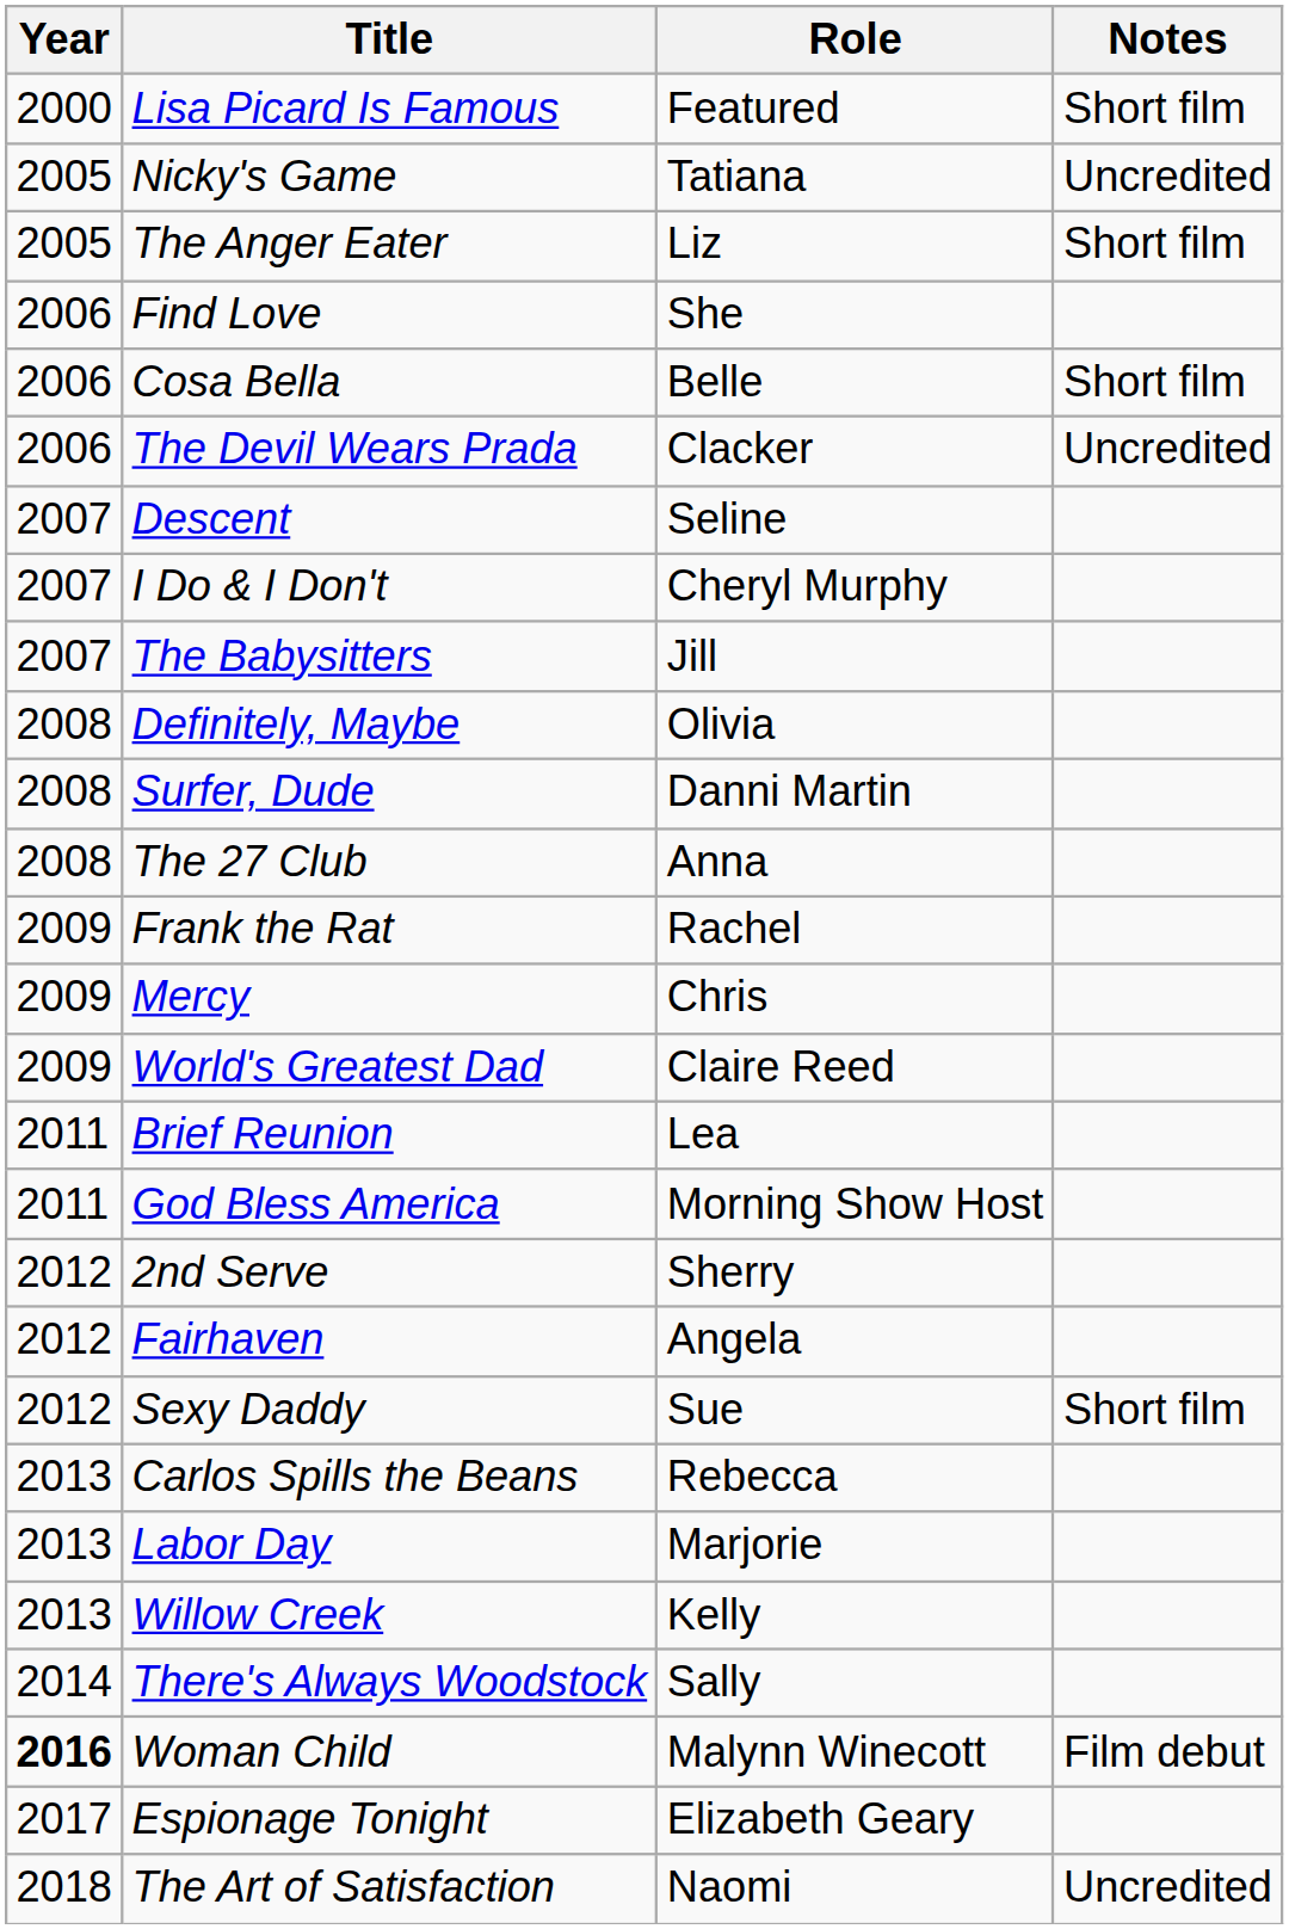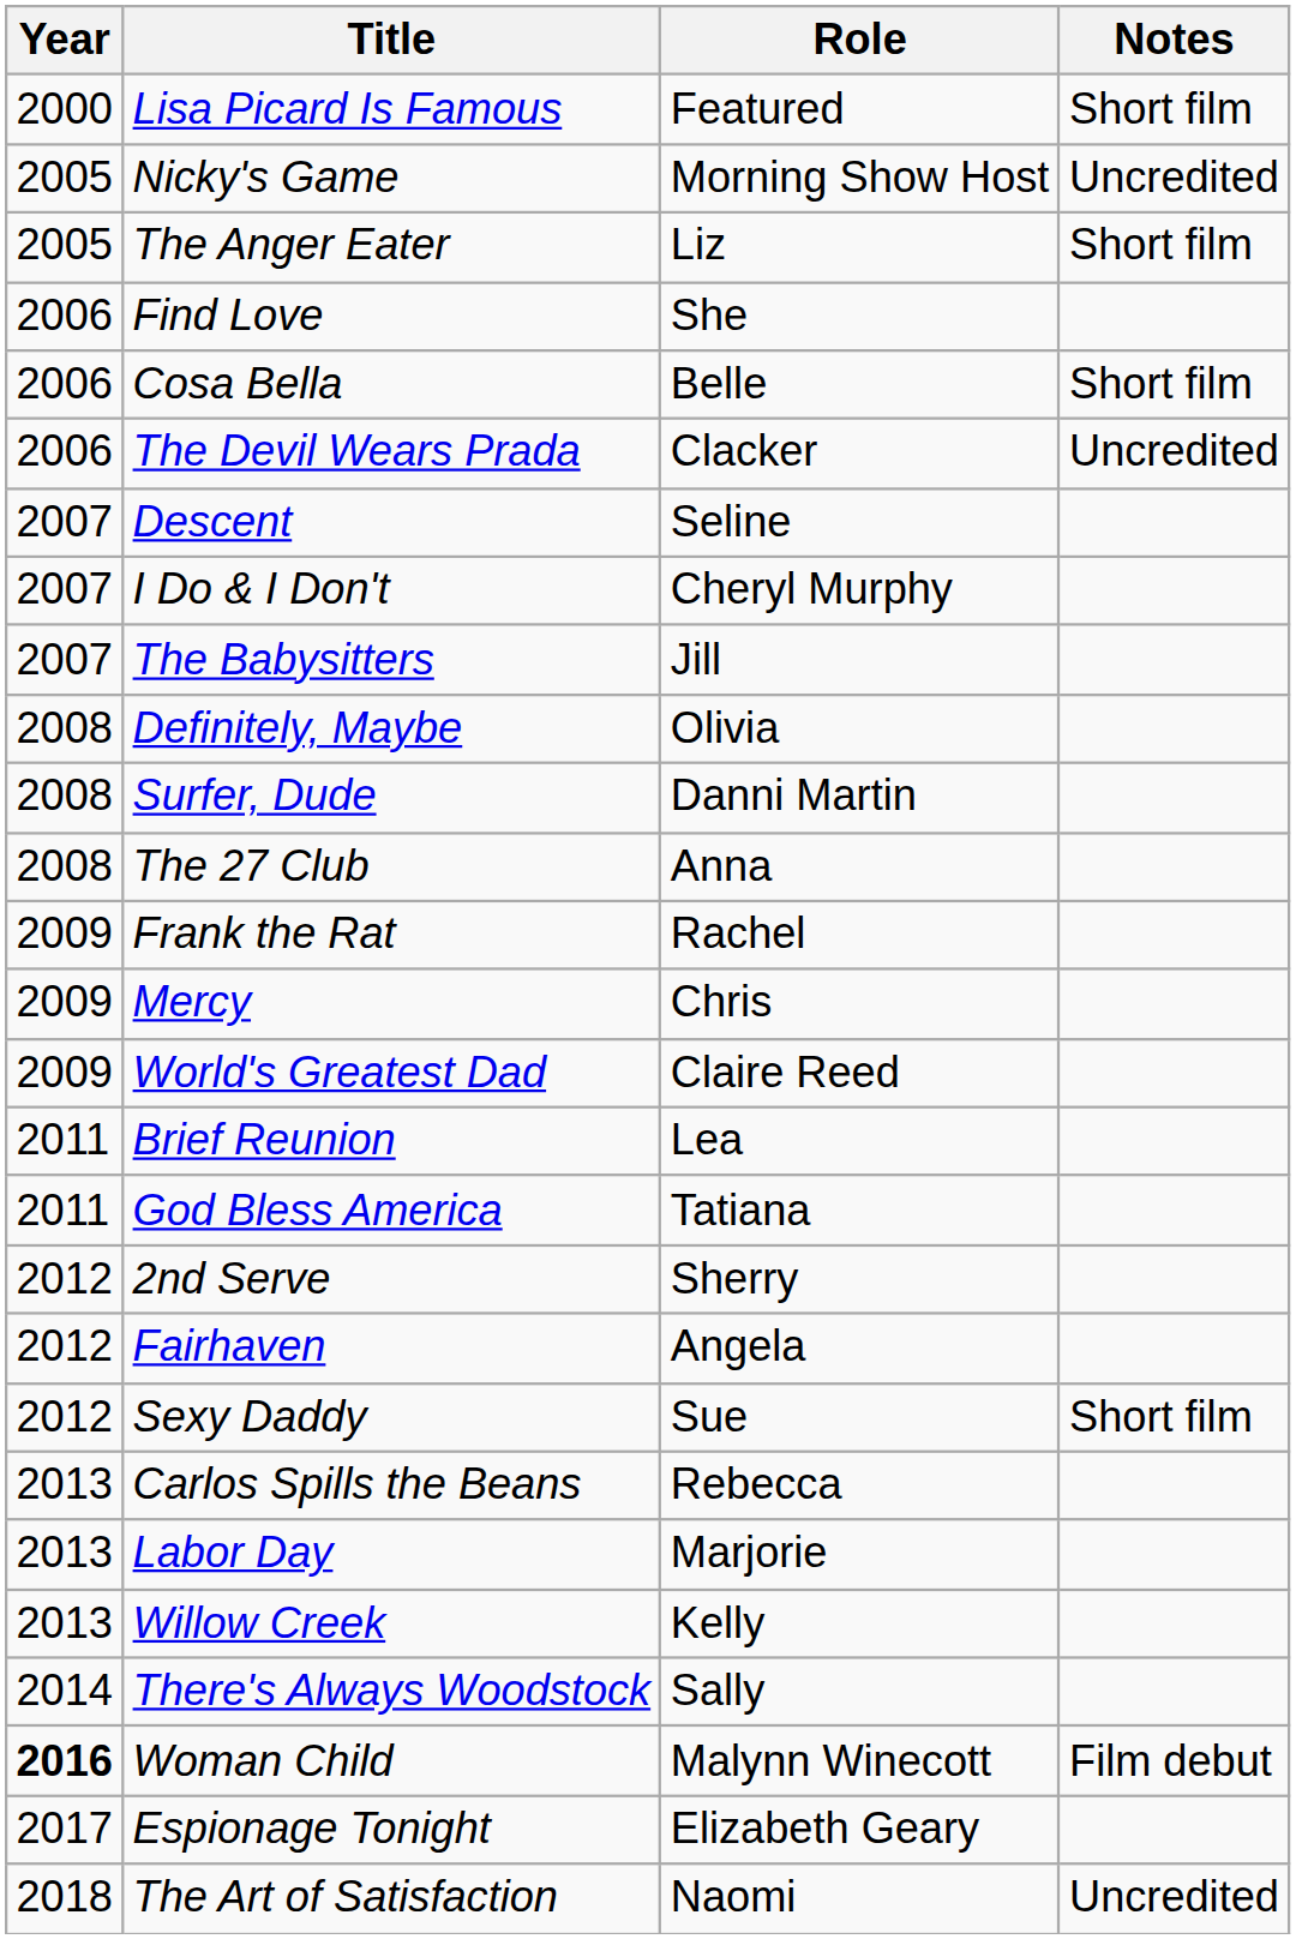 <table class="wikitable sortable">
 <tr>
 <th>Year</th>
 <th>Title</th>
 <th>Role</th>
 <th class="unsortable">Notes</th>
 </tr>
 <tr>
 <td>2000</td>
 <td><em><a href='#'>Lisa Picard Is Famous</a></em></td>
 <td>Featured</td>
 <td>Short film</td>
 </tr>
 <tr>
 <td>2005</td>
 <td><em>Nicky's Game</em></td>
-<td>Tatiana</td>
+<td>Morning Show Host</td>
 <td>Uncredited</td>
 </tr>
 <tr>
 <td>2005</td>
 <td><em>The Anger Eater</em></td>
 <td>Liz</td>
 <td>Short film</td>
 </tr>
 <tr>
 <td>2006</td>
 <td><em>Find Love</em></td>
 <td>She</td>
 <td></td>
 </tr>
 <tr>
 <td>2006</td>
 <td><em>Cosa Bella</em></td>
 <td>Belle</td>
 <td>Short film</td>
 </tr>
 <tr>
 <td>2006</td>
 <td><em><a href='#'>The Devil Wears Prada</a></em></td>
 <td>Clacker</td>
 <td>Uncredited</td>
 </tr>
 <tr>
 <td>2007</td>
 <td><em><a href='#'>Descent</a></em></td>
 <td>Seline</td>
 <td></td>
 </tr>
 <tr>
 <td>2007</td>
 <td><em>I Do & I Don't</em></td>
 <td>Cheryl Murphy</td>
 <td></td>
 </tr>
 <tr>
 <td>2007</td>
 <td><em><a href='#'>The Babysitters</a></em></td>
 <td>Jill</td>
 <td></td>
 </tr>
 <tr>
 <td>2008</td>
 <td><em><a href='#'>Definitely, Maybe</a></em></td>
 <td>Olivia</td>
 <td></td>
 </tr>
 <tr>
 <td>2008</td>
 <td><em><a href='#'>Surfer, Dude</a></em></td>
 <td>Danni Martin</td>
 <td></td>
 </tr>
 <tr>
 <td>2008</td>
 <td><em>The 27 Club</em></td>
 <td>Anna</td>
 <td></td>
 </tr>
 <tr>
 <td>2009</td>
 <td><em>Frank the Rat</em></td>
 <td>Rachel</td>
 <td></td>
 </tr>
 <tr>
 <td>2009</td>
 <td><em><a href='#'>Mercy</a></em></td>
 <td>Chris</td>
 <td></td>
 </tr>
 <tr>
 <td>2009</td>
 <td><em><a href='#'>World's Greatest Dad</a></em></td>
 <td>Claire Reed</td>
 <td></td>
 </tr>
 <tr>
 <td>2011</td>
 <td><em><a href='#'>Brief Reunion</a></em></td>
 <td>Lea</td>
 <td></td>
 </tr>
 <tr>
 <td>2011</td>
 <td><em><a href='#'>God Bless America</a></em></td>
-<td>Morning Show Host</td>
+<td>Tatiana</td>
 <td></td>
 </tr>
 <tr>
 <td>2012</td>
 <td><em>2nd Serve</em></td>
 <td>Sherry</td>
 <td></td>
 </tr>
 <tr>
 <td>2012</td>
 <td><em><a href='#'>Fairhaven</a></em></td>
 <td>Angela</td>
 <td></td>
 </tr>
 <tr>
 <td>2012</td>
 <td><em>Sexy Daddy</em></td>
 <td>Sue</td>
 <td>Short film</td>
 </tr>
 <tr>
 <td>2013</td>
 <td><em>Carlos Spills the Beans</em></td>
 <td>Rebecca</td>
 <td></td>
 </tr>
 <tr>
 <td>2013</td>
 <td><em><a href='#'>Labor Day</a></em></td>
 <td>Marjorie</td>
 <td></td>
 </tr>
 <tr>
 <td>2013</td>
 <td><em><a href='#'>Willow Creek</a></em></td>
 <td>Kelly</td>
 <td></td>
 </tr>
 <tr>
 <td>2014</td>
 <td><em><a href='#'>There's Always Woodstock</a></em></td>
 <td>Sally</td>
 <td></td>
 </tr>
 <tr>
 <td><strong>2016</strong></td>
 <td><em>Woman Child</em></td>
 <td>Malynn Winecott</td>
 <td>Film debut</td>
 </tr>
 <tr>
 <td>2017</td>
 <td><em>Espionage Tonight</em></td>
 <td>Elizabeth Geary</td>
 <td></td>
 </tr>
 <tr>
 <td>2018</td>
 <td><em>The Art of Satisfaction</em></td>
 <td>Naomi</td>
 <td>Uncredited</td>
 </tr>
 </table>
